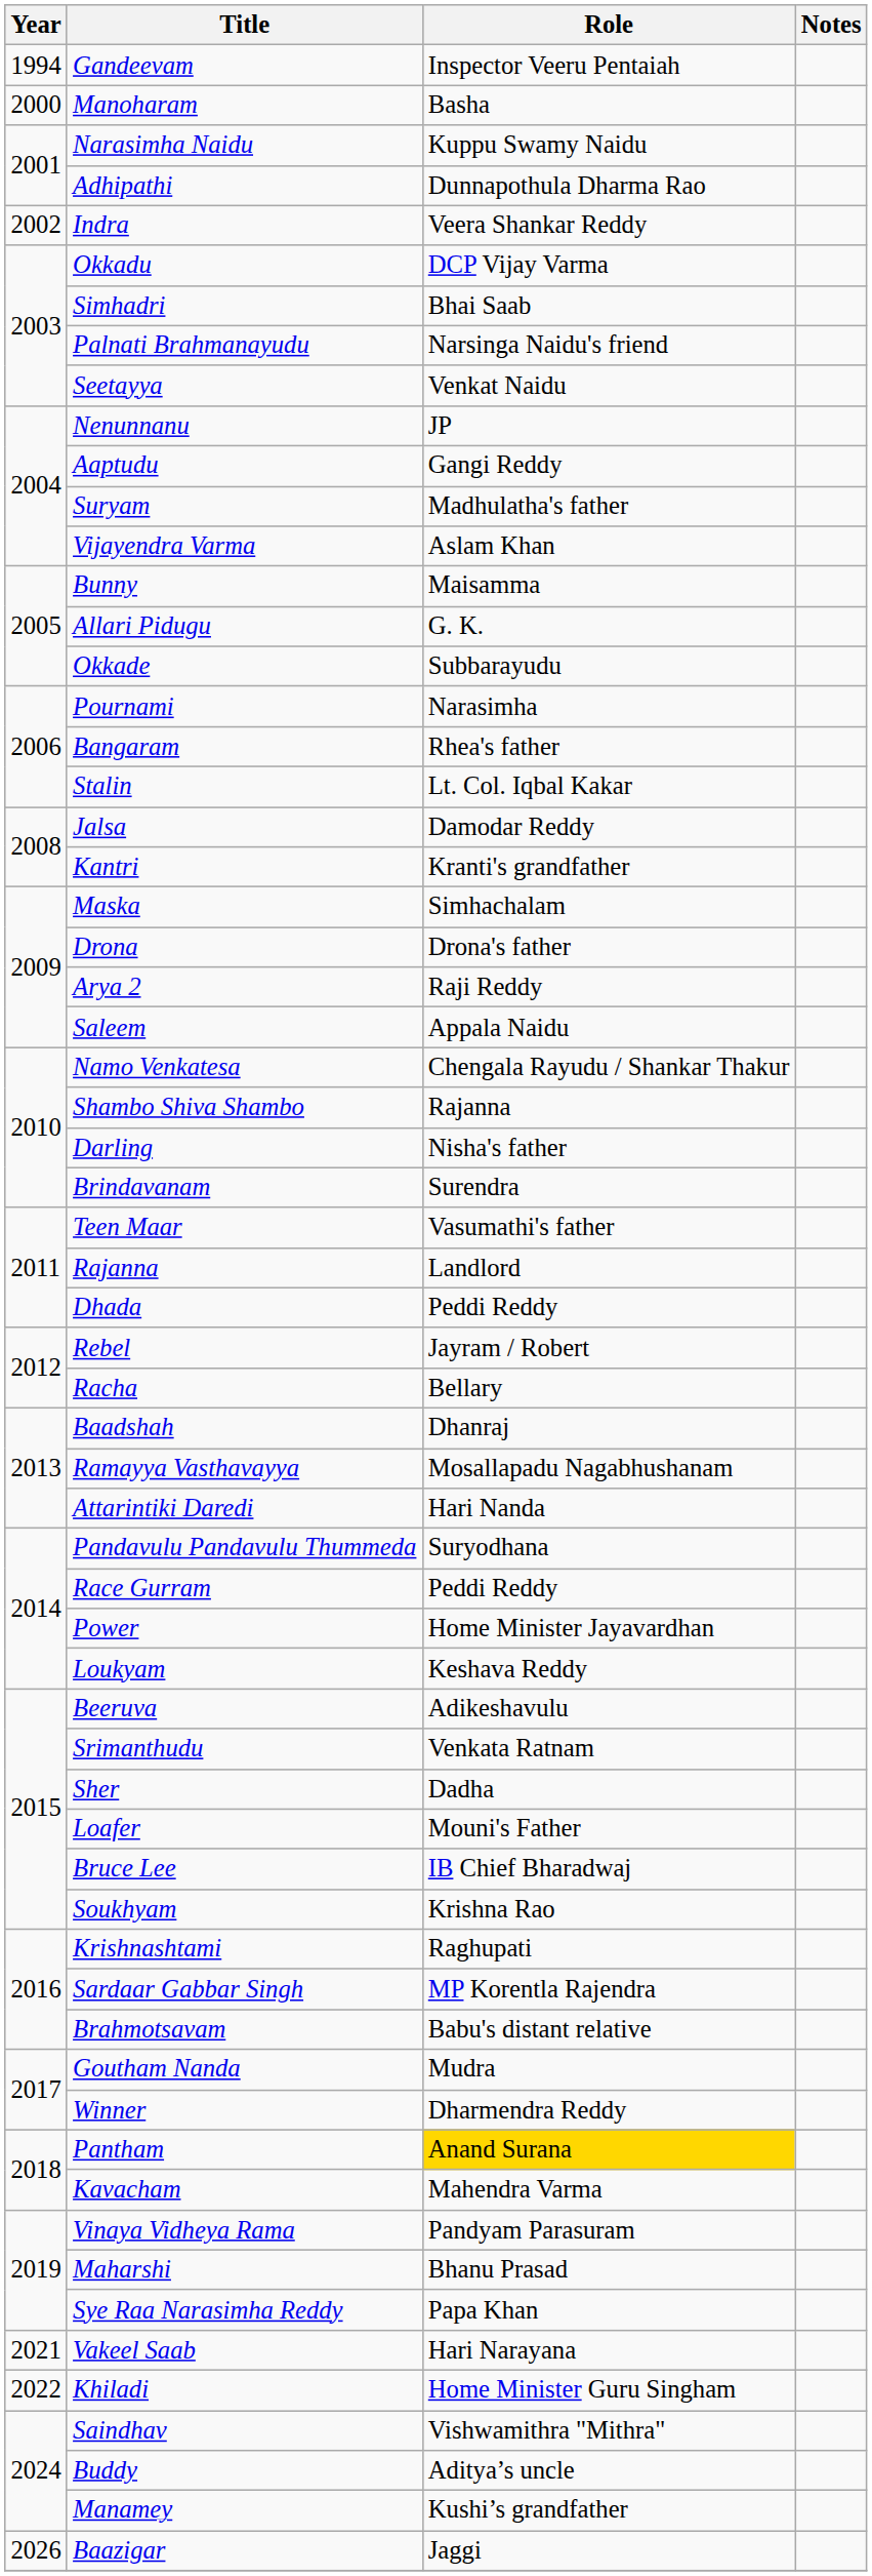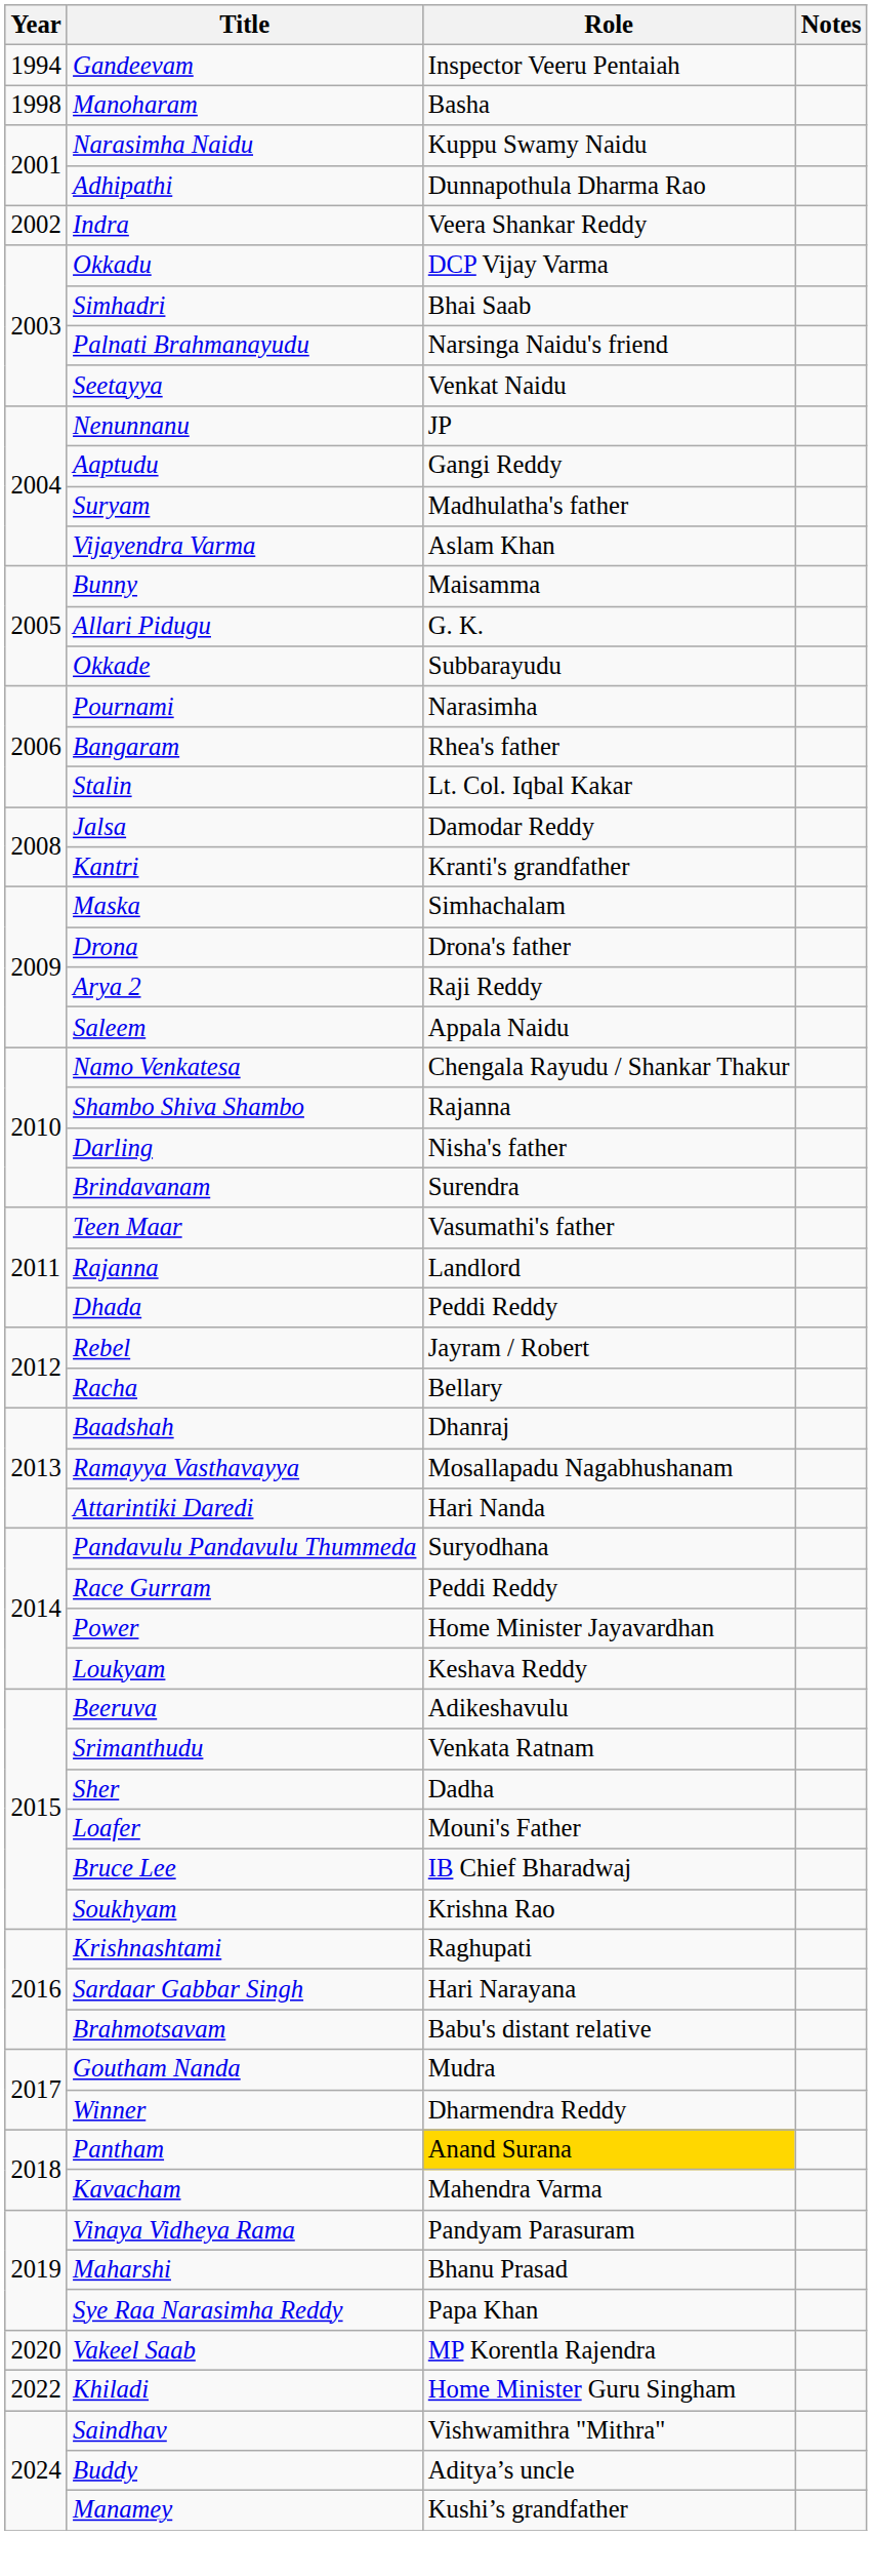 <table class="wikitable sortable">
 <tr>
 <th scope="col">Year</th>
 <th scope="col">Title</th>
 <th scope="col">Role</th>
 <th scope="col" class="unsortable">Notes</th>
 </tr>
 <tr>
 <td>1994</td>
 <td><em><a href='#'>Gandeevam</a></em></td>
 <td>Inspector Veeru Pentaiah</td>
 <td></td>
 </tr>
 <tr>
-<td>2000</td>
+<td>1998</td>
 <td><em><a href='#'>Manoharam</a></em></td>
 <td>Basha</td>
 <td></td>
 </tr>
 <tr>
 <td rowspan="2">2001</td>
 <td><em><a href='#'>Narasimha Naidu</a></em></td>
 <td>Kuppu Swamy Naidu</td>
 <td></td>
 </tr>
 <tr>
 <td><em><a href='#'>Adhipathi</a></em></td>
 <td>Dunnapothula Dharma Rao</td>
 <td></td>
 </tr>
 <tr>
 <td>2002</td>
 <td><em><a href='#'>Indra</a></em></td>
 <td>Veera Shankar Reddy</td>
 <td></td>
 </tr>
 <tr>
 <td rowspan="4">2003</td>
 <td><em><a href='#'>Okkadu</a></em></td>
 <td><a href='#'>DCP</a> Vijay Varma</td>
 <td></td>
 </tr>
 <tr>
 <td><em><a href='#'>Simhadri</a></em></td>
 <td>Bhai Saab</td>
 <td></td>
 </tr>
 <tr>
 <td><em><a href='#'>Palnati Brahmanayudu</a></em></td>
 <td>Narsinga Naidu's friend</td>
 <td></td>
 </tr>
 <tr>
 <td><em><a href='#'>Seetayya</a></em></td>
 <td>Venkat Naidu</td>
 <td></td>
 </tr>
 <tr>
 <td rowspan="4">2004</td>
 <td><em><a href='#'>Nenunnanu</a></em></td>
 <td>JP</td>
 <td></td>
 </tr>
 <tr>
 <td><em><a href='#'>Aaptudu</a></em></td>
 <td>Gangi Reddy</td>
 <td></td>
 </tr>
 <tr>
 <td><em><a href='#'>Suryam</a></em></td>
 <td>Madhulatha's father</td>
 <td></td>
 </tr>
 <tr>
 <td><em><a href='#'>Vijayendra Varma</a></em></td>
 <td>Aslam Khan</td>
 <td></td>
 </tr>
 <tr>
 <td rowspan="3">2005</td>
 <td><em><a href='#'>Bunny</a></em></td>
 <td>Maisamma</td>
 <td></td>
 </tr>
 <tr>
 <td><em><a href='#'>Allari Pidugu</a></em></td>
 <td>G. K.</td>
 <td></td>
 </tr>
 <tr>
 <td><em><a href='#'>Okkade</a></em></td>
 <td>Subbarayudu</td>
 <td></td>
 </tr>
 <tr>
 <td rowspan="3">2006</td>
 <td><em><a href='#'>Pournami</a></em></td>
 <td>Narasimha</td>
 <td></td>
 </tr>
 <tr>
 <td><em><a href='#'>Bangaram</a></em></td>
 <td>Rhea's father</td>
 <td></td>
 </tr>
 <tr>
 <td><em><a href='#'>Stalin</a></em></td>
 <td>Lt. Col. Iqbal Kakar</td>
 <td></td>
 </tr>
 <tr>
 <td rowspan="2">2008</td>
 <td><em><a href='#'>Jalsa</a></em></td>
 <td>Damodar Reddy</td>
 <td></td>
 </tr>
 <tr>
 <td><em><a href='#'>Kantri</a></em></td>
 <td>Kranti's grandfather</td>
 <td></td>
 </tr>
 <tr>
 <td rowspan="4">2009</td>
 <td><em><a href='#'>Maska</a></em></td>
 <td>Simhachalam</td>
 <td></td>
 </tr>
 <tr>
 <td><em><a href='#'>Drona</a></em></td>
 <td>Drona's father</td>
 <td></td>
 </tr>
 <tr>
 <td><em><a href='#'>Arya 2</a></em></td>
 <td>Raji Reddy</td>
 <td></td>
 </tr>
 <tr>
 <td><em><a href='#'>Saleem</a></em></td>
 <td>Appala Naidu</td>
 <td></td>
 </tr>
 <tr>
 <td rowspan="4">2010</td>
 <td><em><a href='#'>Namo Venkatesa</a></em></td>
 <td>Chengala Rayudu / Shankar Thakur</td>
 <td></td>
 </tr>
 <tr>
 <td><em><a href='#'>Shambo Shiva Shambo</a></em></td>
 <td>Rajanna</td>
 <td></td>
 </tr>
 <tr>
 <td><em><a href='#'>Darling</a></em></td>
 <td>Nisha's father</td>
 <td></td>
 </tr>
 <tr>
 <td><em><a href='#'>Brindavanam</a></em></td>
 <td>Surendra</td>
 <td></td>
 </tr>
 <tr>
 <td rowspan="3">2011</td>
 <td><em><a href='#'>Teen Maar</a></em></td>
 <td>Vasumathi's father</td>
 <td></td>
 </tr>
 <tr>
 <td><em><a href='#'>Rajanna</a></em></td>
 <td>Landlord</td>
 <td></td>
 </tr>
 <tr>
 <td><em><a href='#'>Dhada</a></em></td>
 <td>Peddi Reddy</td>
 <td></td>
 </tr>
 <tr>
 <td rowspan="2">2012</td>
 <td><em><a href='#'>Rebel</a></em></td>
 <td>Jayram / Robert</td>
 <td></td>
 </tr>
 <tr>
 <td><em><a href='#'>Racha</a></em></td>
 <td>Bellary</td>
 <td></td>
 </tr>
 <tr>
 <td rowspan="3">2013</td>
 <td><em><a href='#'>Baadshah</a></em></td>
 <td>Dhanraj</td>
 <td></td>
 </tr>
 <tr>
 <td><em><a href='#'>Ramayya Vasthavayya</a></em></td>
 <td>Mosallapadu Nagabhushanam</td>
 <td></td>
 </tr>
 <tr>
 <td><em><a href='#'>Attarintiki Daredi</a></em></td>
 <td>Hari Nanda</td>
 <td></td>
 </tr>
 <tr>
 <td rowspan="4">2014</td>
 <td><em><a href='#'>Pandavulu Pandavulu Thummeda</a></em></td>
 <td>Suryodhana</td>
 <td></td>
 </tr>
 <tr>
 <td><em><a href='#'>Race Gurram</a></em></td>
 <td>Peddi Reddy</td>
 <td></td>
 </tr>
 <tr>
 <td><em><a href='#'>Power</a></em></td>
 <td>Home Minister Jayavardhan</td>
 <td></td>
 </tr>
 <tr>
 <td><em><a href='#'>Loukyam</a></em></td>
 <td>Keshava Reddy</td>
 <td></td>
 </tr>
 <tr>
 <td rowspan="6">2015</td>
 <td><em><a href='#'>Beeruva</a></em></td>
 <td>Adikeshavulu</td>
 <td></td>
 </tr>
 <tr>
 <td><em><a href='#'>Srimanthudu</a></em></td>
 <td>Venkata Ratnam</td>
 <td></td>
 </tr>
 <tr>
 <td><em><a href='#'>Sher</a></em></td>
 <td>Dadha</td>
 <td></td>
 </tr>
 <tr>
 <td><em><a href='#'>Loafer</a></em></td>
 <td>Mouni's Father</td>
 <td></td>
 </tr>
 <tr>
 <td><em><a href='#'>Bruce Lee</a></em></td>
 <td><a href='#'>IB</a> Chief Bharadwaj</td>
 <td></td>
 </tr>
 <tr>
 <td><em><a href='#'>Soukhyam</a></em></td>
 <td>Krishna Rao</td>
 <td></td>
 </tr>
 <tr>
 <td rowspan="3">2016</td>
 <td><em><a href='#'>Krishnashtami</a></em></td>
 <td>Raghupati</td>
 <td></td>
 </tr>
 <tr>
 <td><em><a href='#'>Sardaar Gabbar Singh</a></em></td>
-<td><a href='#'>MP</a> Korentla Rajendra</td>
+<td>Hari Narayana</td>
 <td></td>
 </tr>
 <tr>
 <td><em><a href='#'>Brahmotsavam</a></em></td>
 <td>Babu's distant relative</td>
 <td></td>
 </tr>
 <tr>
 <td rowspan="2">2017</td>
 <td><em><a href='#'>Goutham Nanda</a></em></td>
 <td>Mudra</td>
 <td></td>
 </tr>
 <tr>
 <td><em><a href='#'>Winner</a></em></td>
 <td>Dharmendra Reddy</td>
 <td></td>
 </tr>
 <tr>
 <td rowspan=2>2018</td>
 <td><em><a href='#'>Pantham</a></em></td>
 <td style="background: gold;">Anand Surana</td>
 <td></td>
 </tr>
 <tr>
 <td><em><a href='#'>Kavacham</a></em></td>
 <td>Mahendra Varma</td>
 <td></td>
 </tr>
 <tr>
 <td rowspan="3">2019</td>
 <td><em><a href='#'>Vinaya Vidheya Rama</a></em></td>
 <td>Pandyam Parasuram</td>
 <td></td>
 </tr>
 <tr>
 <td><em><a href='#'>Maharshi</a></em></td>
 <td>Bhanu Prasad</td>
 <td></td>
 </tr>
 <tr>
 <td><em><a href='#'>Sye Raa Narasimha Reddy</a></em></td>
 <td>Papa Khan</td>
 <td></td>
 </tr>
 <tr>
-<td>2021</td>
+<td>2020</td>
 <td><em><a href='#'>Vakeel Saab</a></em></td>
-<td>Hari Narayana</td>
+<td><a href='#'>MP</a> Korentla Rajendra</td>
 <td></td>
 </tr>
 <tr>
 <td>2022</td>
 <td><em><a href='#'>Khiladi</a></em></td>
 <td><a href='#'>Home Minister</a> Guru Singham</td>
 <td></td>
 </tr>
 <tr>
 <td rowspan="3">2024</td>
 <td><em><a href='#'>Saindhav</a></em></td>
 <td>Vishwamithra "Mithra"</td>
 <td></td>
 </tr>
 <tr>
 <td><em><a href='#'>Buddy</a></em></td>
 <td>Aditya’s uncle</td>
 <td></td>
 </tr>
 <tr>
 <td><em><a href='#'>Manamey</a></em></td>
 <td>Kushi’s grandfather</td>
 <td></td>
 </tr>
 <tr>
-<td>2026</td>
-<td><em><a href='#'>Baazigar</a></em></td>
-<td>Jaggi</td>
-<td></td>
-</tr>
-<tr>
 </tr>
 </table>
